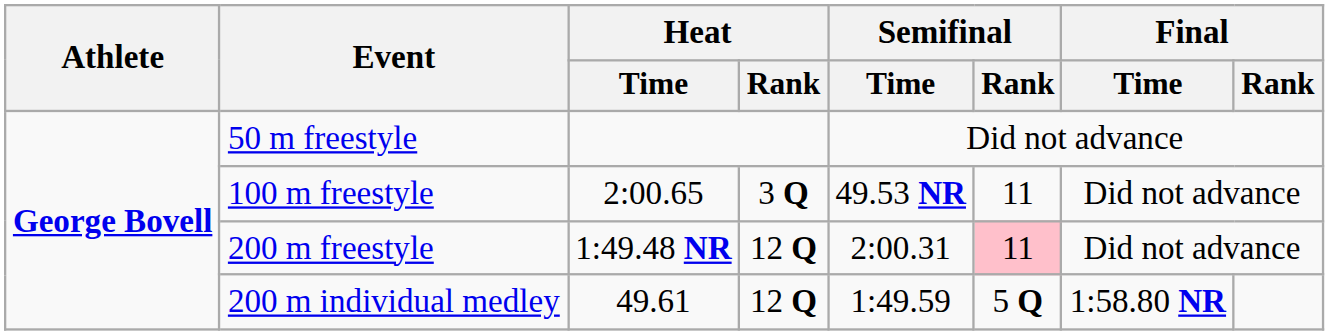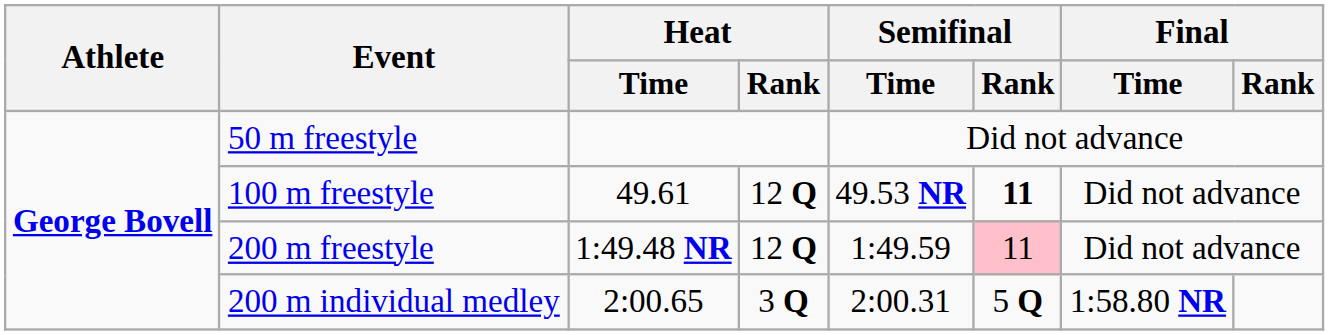 <table class=wikitable style="font-size:90%">
 <tr>
 <th rowspan="2">Athlete</th>
 <th rowspan="2">Event</th>
 <th colspan="2">Heat</th>
 <th colspan="2">Semifinal</th>
 <th colspan="2">Final</th>
 </tr>
 <tr style="font-size:95%">
 <th>Time</th>
 <th>Rank</th>
 <th>Time</th>
 <th>Rank</th>
 <th>Time</th>
 <th>Rank</th>
 </tr>
 <tr align=center>
 <td align=left rowspan=4><strong><a href='#'>George Bovell</a></strong></td>
 <td align=left><a href='#'>50 m freestyle</a></td>
 <td colspan=2></td>
 <td colspan=4>Did not advance</td>
 </tr>
 <tr align=center>
 <td align=left><a href='#'>100 m freestyle</a></td>
-<td>2:00.65</td>
-<td>3 <strong>Q</strong></td>
+<td>49.61</td>
+<td>12 <strong>Q</strong></td>
 <td>49.53 <strong><a href='#'>NR</a></strong></td>
-<td>11</td>
+<td><strong>11</strong></td>
 <td colspan=2>Did not advance</td>
 </tr>
 <tr align=center>
 <td align=left><a href='#'>200 m freestyle</a></td>
 <td>1:49.48 <strong><a href='#'>NR</a></strong></td>
 <td>12 <strong>Q</strong></td>
-<td>2:00.31</td>
+<td>1:49.59</td>
 <td style="background: pink;">11</td>
 <td colspan=2>Did not advance</td>
 </tr>
 <tr align=center>
 <td align=left><a href='#'>200 m individual medley</a></td>
-<td>49.61</td>
-<td>12 <strong>Q</strong></td>
-<td>1:49.59</td>
+<td>2:00.65</td>
+<td>3 <strong>Q</strong></td>
+<td>2:00.31</td>
 <td>5 <strong>Q</strong></td>
 <td>1:58.80 <strong><a href='#'>NR</a></strong></td>
 <td></td>
 </tr>
 </table>
